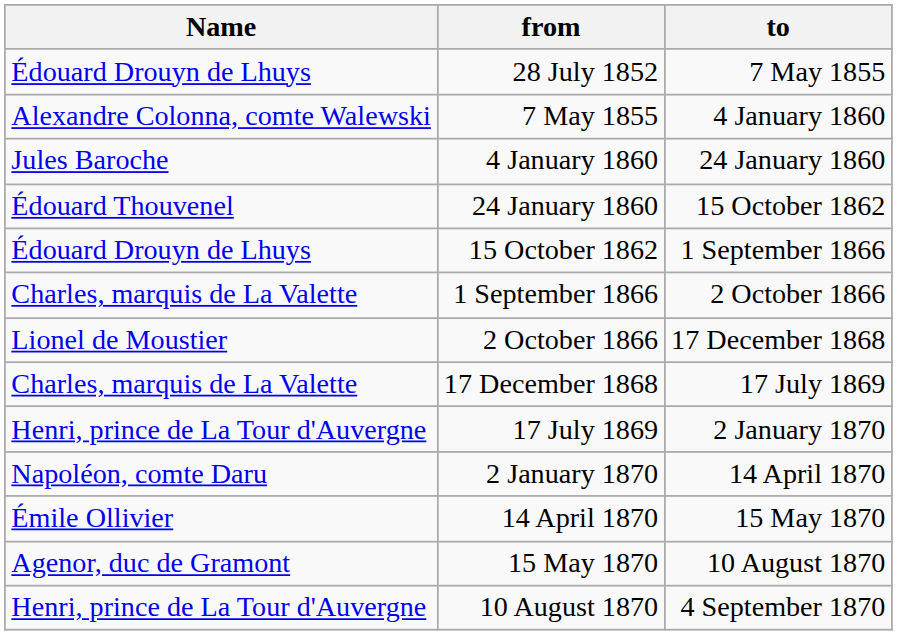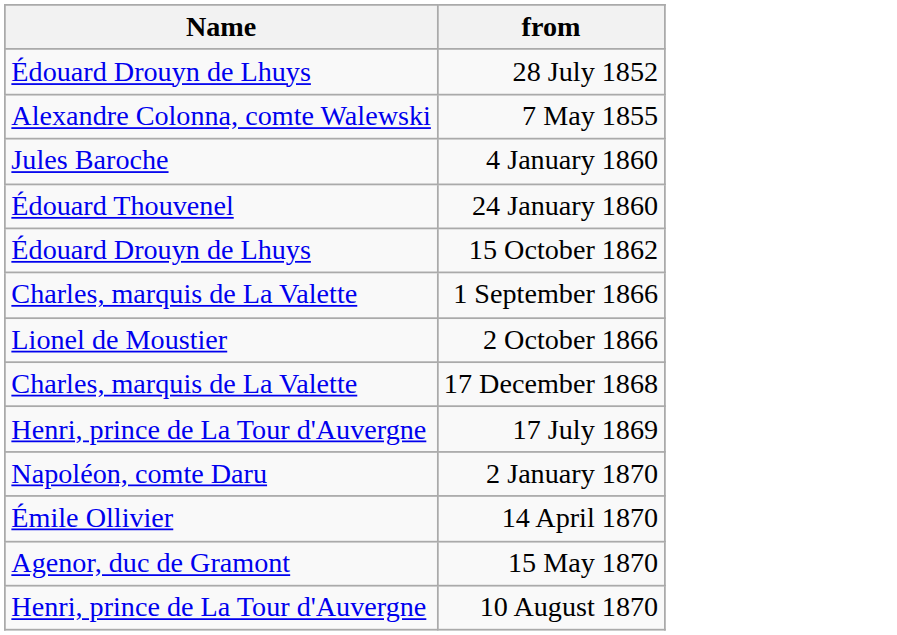 <table class="wikitable" style="text-align:right;">
 <tr>
 <th>Name</th>
 <th>from</th>
-<th>to</th>
 </tr>
 <tr>
 <td align=left><a href='#'>Édouard Drouyn de Lhuys</a></td>
 <td>28 July 1852</td>
-<td>7 May 1855</td>
 </tr>
 <tr>
 <td align=left><a href='#'>Alexandre Colonna, comte Walewski</a></td>
 <td>7 May 1855</td>
-<td>4 January 1860</td>
 </tr>
 <tr>
 <td align=left><a href='#'>Jules Baroche</a></td>
 <td>4 January 1860</td>
-<td>24 January 1860</td>
 </tr>
 <tr>
 <td align=left><a href='#'>Édouard Thouvenel</a></td>
 <td>24 January 1860</td>
-<td>15 October 1862</td>
 </tr>
 <tr>
 <td align=left><a href='#'>Édouard Drouyn de Lhuys</a></td>
 <td>15 October 1862</td>
-<td>1 September 1866</td>
 </tr>
 <tr>
 <td align=left><a href='#'>Charles, marquis de La Valette</a></td>
 <td>1 September 1866</td>
-<td>2 October 1866</td>
 </tr>
 <tr>
 <td align=left><a href='#'>Lionel de Moustier</a></td>
 <td>2 October 1866</td>
-<td>17 December 1868</td>
 </tr>
 <tr>
 <td align=left><a href='#'>Charles, marquis de La Valette</a></td>
 <td>17 December 1868</td>
-<td>17 July 1869</td>
 </tr>
 <tr>
 <td align=left><a href='#'>Henri, prince de La Tour d'Auvergne</a></td>
 <td>17 July 1869</td>
-<td>2 January 1870</td>
 </tr>
 <tr>
 <td align=left><a href='#'>Napoléon, comte Daru</a></td>
 <td>2 January 1870</td>
-<td>14 April 1870</td>
 </tr>
 <tr>
 <td align=left><a href='#'>Émile Ollivier</a></td>
 <td>14 April 1870</td>
-<td>15 May 1870</td>
 </tr>
 <tr>
 <td align=left><a href='#'>Agenor, duc de Gramont</a></td>
 <td>15 May 1870</td>
-<td>10 August 1870</td>
 </tr>
 <tr>
 <td align=left><a href='#'>Henri, prince de La Tour d'Auvergne</a></td>
 <td>10 August 1870</td>
-<td>4 September 1870</td>
 </tr>
 </table>
